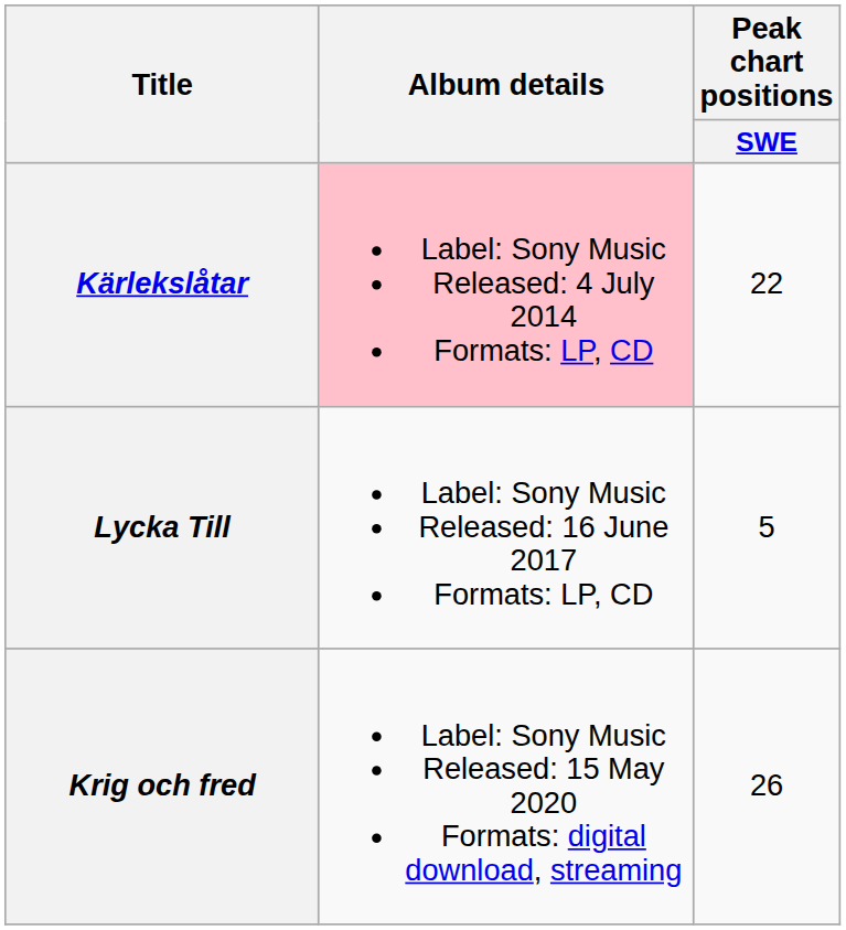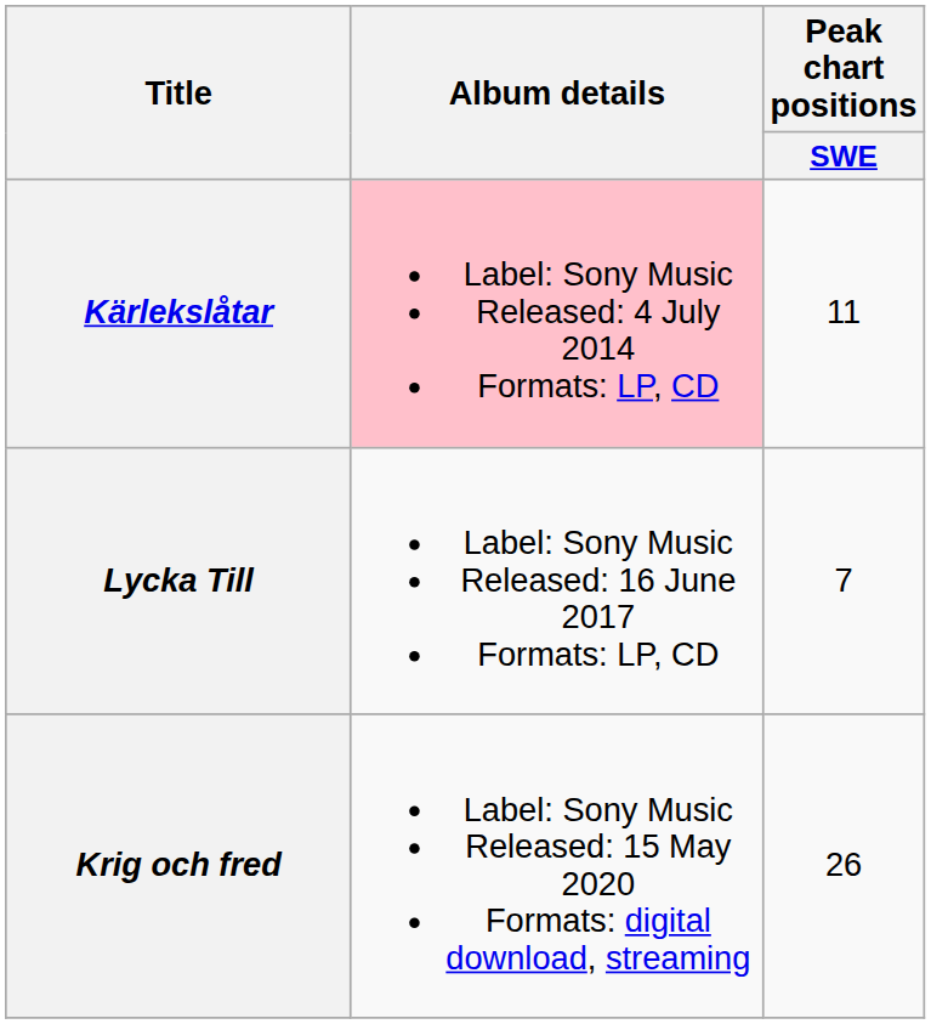 <table class="wikitable plainrowheaders" style="text-align:center;">
 <tr>
 <th scope="col" rowspan="2" style="width:10em;">Title</th>
 <th scope="col" rowspan="2" style="width:12em;">Album details</th>
 <th scope="col">Peak chart positions</th>
 </tr>
 <tr>
 <th scope="col" style="width:3em;font-size:90%;"><a href='#'>SWE</a><br></th>
 </tr>
 <tr>
 <th scope="row"><em><a href='#'>Kärlekslåtar</a></em></th>
 <td style="background: pink;"><br><ul><li>Label: Sony Music</li><li>Released: 4 July 2014</li><li>Formats: <a href='#'>LP</a>, <a href='#'>CD</a></li></ul></td>
-<td>22<br></td>
+<td>11<br></td>
 </tr>
 <tr>
 <th scope="row"><em>Lycka Till</em></th>
 <td><br><ul><li>Label: Sony Music</li><li>Released: 16 June 2017</li><li>Formats: LP, CD</li></ul></td>
-<td>5<br></td>
+<td>7<br></td>
 </tr>
 <tr>
 <th scope="row"><em>Krig och fred</em></th>
 <td><br><ul><li>Label: Sony Music</li><li>Released: 15 May 2020</li><li>Formats: <a href='#'>digital download</a>, <a href='#'>streaming</a></li></ul></td>
 <td>26<br></td>
 </tr>
 </table>
